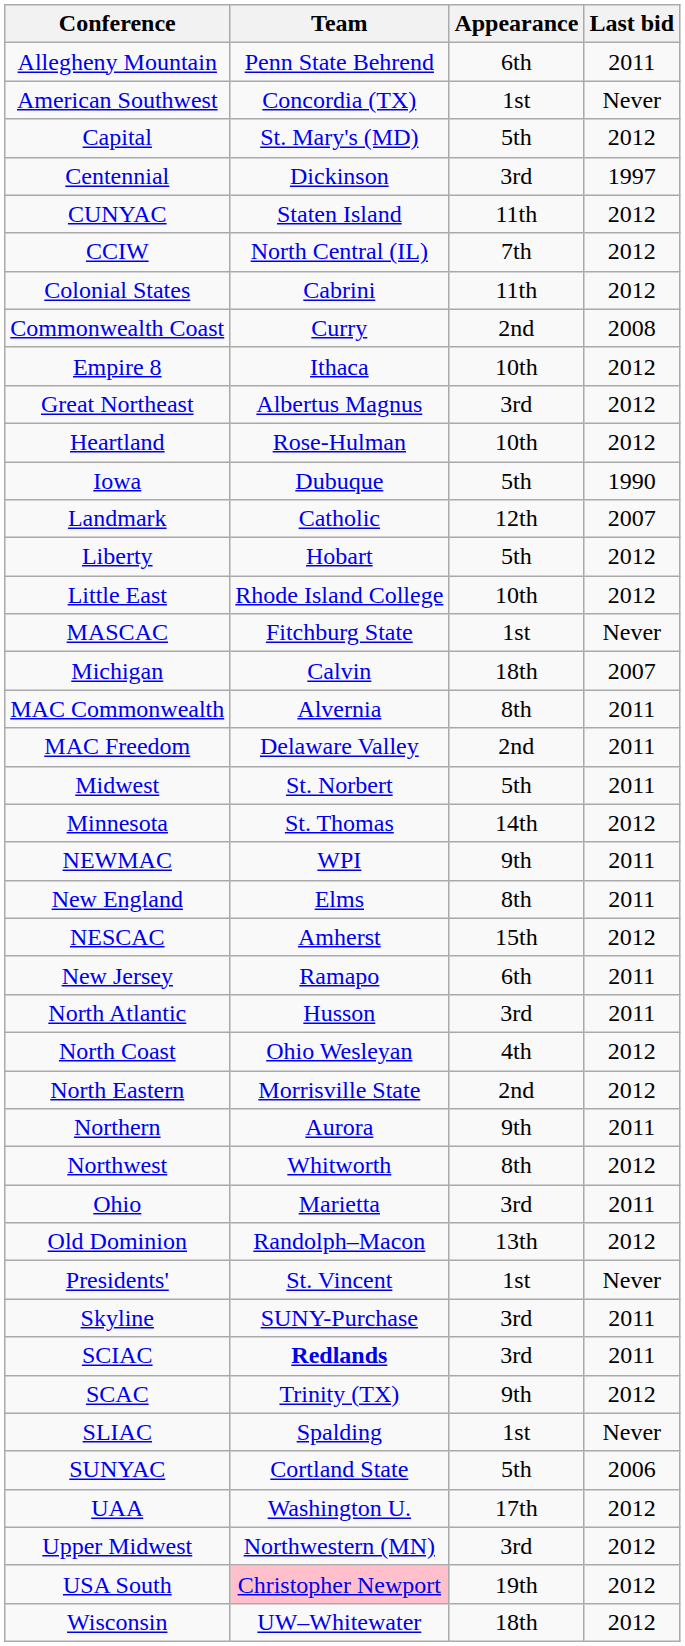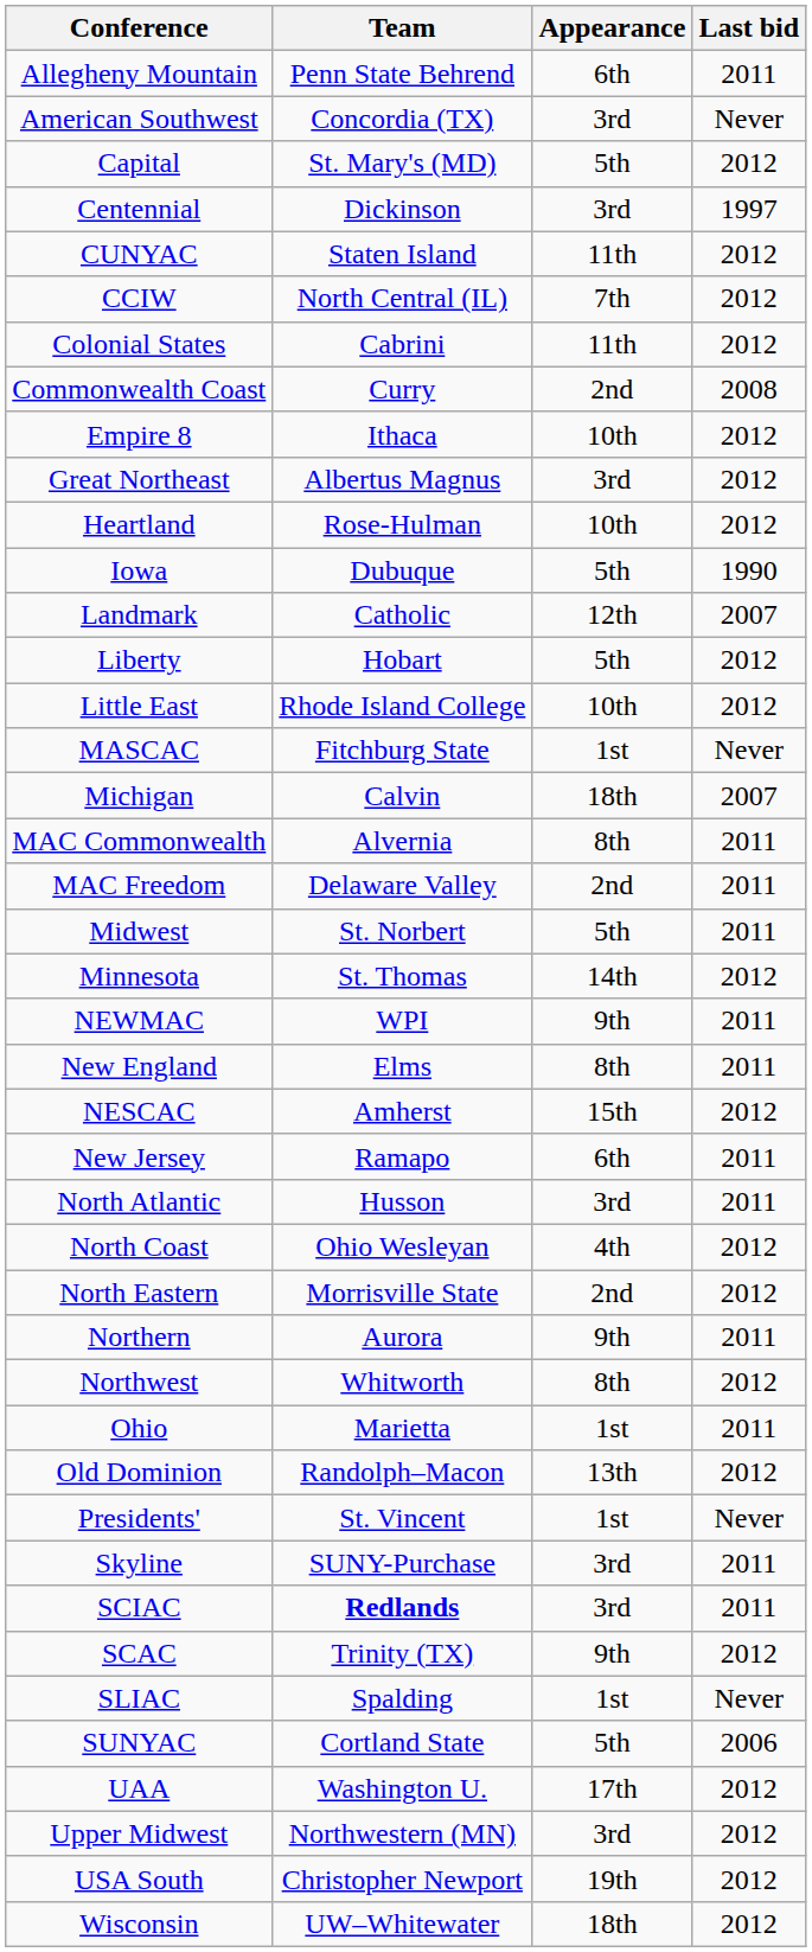 <table class="wikitable sortable plainrowheaders" style="text-align:center;">
 <tr>
 <th scope="col">Conference</th>
 <th scope="col">Team</th>
 <th scope="col" data-sort-type="number">Appearance</th>
 <th scope="col">Last bid</th>
 </tr>
 <tr>
 <td><a href='#'>Allegheny Mountain</a></td>
 <td><a href='#'>Penn State Behrend</a></td>
 <td>6th</td>
 <td>2011</td>
 </tr>
 <tr>
 <td><a href='#'>American Southwest</a></td>
 <td><a href='#'>Concordia (TX)</a></td>
-<td>1st</td>
+<td>3rd</td>
 <td>Never</td>
 </tr>
 <tr>
 <td><a href='#'>Capital</a></td>
 <td><a href='#'>St. Mary's (MD)</a></td>
 <td>5th</td>
 <td>2012</td>
 </tr>
 <tr>
 <td><a href='#'>Centennial</a></td>
 <td><a href='#'>Dickinson</a></td>
 <td>3rd</td>
 <td>1997</td>
 </tr>
 <tr>
 <td><a href='#'>CUNYAC</a></td>
 <td><a href='#'>Staten Island</a></td>
 <td>11th</td>
 <td>2012</td>
 </tr>
 <tr>
 <td><a href='#'>CCIW</a></td>
 <td><a href='#'>North Central (IL)</a></td>
 <td>7th</td>
 <td>2012</td>
 </tr>
 <tr>
 <td><a href='#'>Colonial States</a></td>
 <td><a href='#'>Cabrini</a></td>
 <td>11th</td>
 <td>2012</td>
 </tr>
 <tr>
 <td><a href='#'>Commonwealth Coast</a></td>
 <td><a href='#'>Curry</a></td>
 <td>2nd</td>
 <td>2008</td>
 </tr>
 <tr>
 <td><a href='#'>Empire 8</a></td>
 <td><a href='#'>Ithaca</a></td>
 <td>10th</td>
 <td>2012</td>
 </tr>
 <tr>
 <td><a href='#'>Great Northeast</a></td>
 <td><a href='#'>Albertus Magnus</a></td>
 <td>3rd</td>
 <td>2012</td>
 </tr>
 <tr>
 <td><a href='#'>Heartland</a></td>
 <td><a href='#'>Rose-Hulman</a></td>
 <td>10th</td>
 <td>2012</td>
 </tr>
 <tr>
 <td><a href='#'>Iowa</a></td>
 <td><a href='#'>Dubuque</a></td>
 <td>5th</td>
 <td>1990</td>
 </tr>
 <tr>
 <td><a href='#'>Landmark</a></td>
 <td><a href='#'>Catholic</a></td>
 <td>12th</td>
 <td>2007</td>
 </tr>
 <tr>
 <td><a href='#'>Liberty</a></td>
 <td><a href='#'>Hobart</a></td>
 <td>5th</td>
 <td>2012</td>
 </tr>
 <tr>
 <td><a href='#'>Little East</a></td>
 <td><a href='#'>Rhode Island College</a></td>
 <td>10th</td>
 <td>2012</td>
 </tr>
 <tr>
 <td><a href='#'>MASCAC</a></td>
 <td><a href='#'>Fitchburg State</a></td>
 <td>1st</td>
 <td>Never</td>
 </tr>
 <tr>
 <td><a href='#'>Michigan</a></td>
 <td><a href='#'>Calvin</a></td>
 <td>18th</td>
 <td>2007</td>
 </tr>
 <tr>
 <td><a href='#'>MAC Commonwealth</a></td>
 <td><a href='#'>Alvernia</a></td>
 <td>8th</td>
 <td>2011</td>
 </tr>
 <tr>
 <td><a href='#'>MAC Freedom</a></td>
 <td><a href='#'>Delaware Valley</a></td>
 <td>2nd</td>
 <td>2011</td>
 </tr>
 <tr>
 <td><a href='#'>Midwest</a></td>
 <td><a href='#'>St. Norbert</a></td>
 <td>5th</td>
 <td>2011</td>
 </tr>
 <tr>
 <td><a href='#'>Minnesota</a></td>
 <td><a href='#'>St. Thomas</a></td>
 <td>14th</td>
 <td>2012</td>
 </tr>
 <tr>
 <td><a href='#'>NEWMAC</a></td>
 <td><a href='#'>WPI</a></td>
 <td>9th</td>
 <td>2011</td>
 </tr>
 <tr>
 <td><a href='#'>New England</a></td>
 <td><a href='#'>Elms</a></td>
 <td>8th</td>
 <td>2011</td>
 </tr>
 <tr>
 <td><a href='#'>NESCAC</a></td>
 <td><a href='#'>Amherst</a></td>
 <td>15th</td>
 <td>2012</td>
 </tr>
 <tr>
 <td><a href='#'>New Jersey</a></td>
 <td><a href='#'>Ramapo</a></td>
 <td>6th</td>
 <td>2011</td>
 </tr>
 <tr>
 <td><a href='#'>North Atlantic</a></td>
 <td><a href='#'>Husson</a></td>
 <td>3rd</td>
 <td>2011</td>
 </tr>
 <tr>
 <td><a href='#'>North Coast</a></td>
 <td><a href='#'>Ohio Wesleyan</a></td>
 <td>4th</td>
 <td>2012</td>
 </tr>
 <tr>
 <td><a href='#'>North Eastern</a></td>
 <td><a href='#'>Morrisville State</a></td>
 <td>2nd</td>
 <td>2012</td>
 </tr>
 <tr>
 <td><a href='#'>Northern</a></td>
 <td><a href='#'>Aurora</a></td>
 <td>9th</td>
 <td>2011</td>
 </tr>
 <tr>
 <td><a href='#'>Northwest</a></td>
 <td><a href='#'>Whitworth</a></td>
 <td>8th</td>
 <td>2012</td>
 </tr>
 <tr>
 <td><a href='#'>Ohio</a></td>
 <td><a href='#'>Marietta</a></td>
-<td>3rd</td>
+<td>1st</td>
 <td>2011</td>
 </tr>
 <tr>
 <td><a href='#'>Old Dominion</a></td>
 <td><a href='#'>Randolph–Macon</a></td>
 <td>13th</td>
 <td>2012</td>
 </tr>
 <tr>
 <td><a href='#'>Presidents'</a></td>
 <td><a href='#'>St. Vincent</a></td>
 <td>1st</td>
 <td>Never</td>
 </tr>
 <tr>
 <td><a href='#'>Skyline</a></td>
 <td><a href='#'>SUNY-Purchase</a></td>
 <td>3rd</td>
 <td>2011</td>
 </tr>
 <tr>
 <td><a href='#'>SCIAC</a></td>
 <td><strong><a href='#'>Redlands</a></strong></td>
 <td>3rd</td>
 <td>2011</td>
 </tr>
 <tr>
 <td><a href='#'>SCAC</a></td>
 <td><a href='#'>Trinity (TX)</a></td>
 <td>9th</td>
 <td>2012</td>
 </tr>
 <tr>
 <td><a href='#'>SLIAC</a></td>
 <td><a href='#'>Spalding</a></td>
 <td>1st</td>
 <td>Never</td>
 </tr>
 <tr>
 <td><a href='#'>SUNYAC</a></td>
 <td><a href='#'>Cortland State</a></td>
 <td>5th</td>
 <td>2006</td>
 </tr>
 <tr>
 <td><a href='#'>UAA</a></td>
 <td><a href='#'>Washington U.</a></td>
 <td>17th</td>
 <td>2012</td>
 </tr>
 <tr>
 <td><a href='#'>Upper Midwest</a></td>
 <td><a href='#'>Northwestern (MN)</a></td>
 <td>3rd</td>
 <td>2012</td>
 </tr>
 <tr>
 <td><a href='#'>USA South</a></td>
-<td style="background: pink;"><a href='#'>Christopher Newport</a></td>
+<td><a href='#'>Christopher Newport</a></td>
 <td>19th</td>
 <td>2012</td>
 </tr>
 <tr>
 <td><a href='#'>Wisconsin</a></td>
 <td><a href='#'>UW–Whitewater</a></td>
 <td>18th</td>
 <td>2012</td>
 </tr>
 </table>
